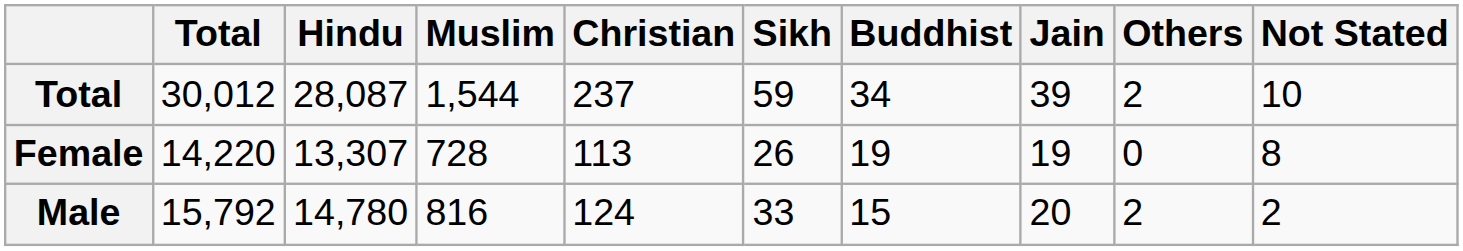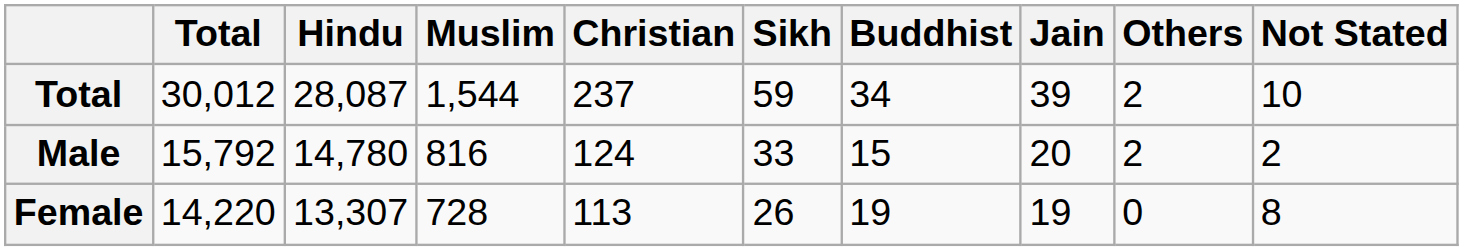 <table class="wikitable">
 <tr>
 <th></th>
 <th>Total</th>
 <th>Hindu</th>
 <th>Muslim</th>
 <th>Christian</th>
 <th>Sikh</th>
 <th>Buddhist</th>
 <th>Jain</th>
 <th>Others</th>
 <th>Not Stated</th>
 </tr>
 <tr>
 <th>Total</th>
 <td>30,012</td>
 <td>28,087</td>
 <td>1,544</td>
 <td>237</td>
 <td>59</td>
 <td>34</td>
 <td>39</td>
 <td>2</td>
 <td>10</td>
 </tr>
 <tr>
+<th>Male</th>
+<td>15,792</td>
+<td>14,780</td>
+<td>816</td>
+<td>124</td>
+<td>33</td>
+<td>15</td>
+<td>20</td>
+<td>2</td>
+<td>2</td>
+</tr>
+<tr>
 <th>Female</th>
 <td>14,220</td>
 <td>13,307</td>
 <td>728</td>
 <td>113</td>
 <td>26</td>
 <td>19</td>
 <td>19</td>
 <td>0</td>
 <td>8</td>
 </tr>
-<tr>
-<th>Male</th>
-<td>15,792</td>
-<td>14,780</td>
-<td>816</td>
-<td>124</td>
-<td>33</td>
-<td>15</td>
-<td>20</td>
-<td>2</td>
-<td>2</td>
-</tr>
 </table>
